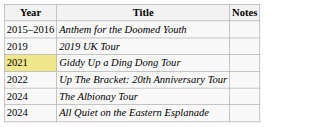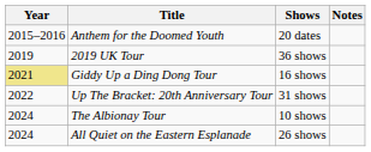 <table class="wikitable sortable">
 <tr>
 <th>Year</th>
 <th>Title</th>
+<th>Shows</th>
 <th>Notes</th>
 </tr>
 <tr>
 <td>2015–2016</td>
 <td><em>Anthem for the Doomed Youth</em></td>
+<td>20 dates</td>
 <td></td>
 </tr>
 <tr>
 <td>2019</td>
 <td><em>2019 UK Tour</em></td>
+<td>36 shows</td>
 <td></td>
 </tr>
 <tr>
 <td style="background: khaki;">2021</td>
 <td><em>Giddy Up a Ding Dong Tour</em></td>
+<td>16 shows</td>
 <td></td>
 </tr>
 <tr>
 <td>2022</td>
 <td><em>Up The Bracket: 20th Anniversary Tour</em></td>
+<td>31 shows</td>
 <td></td>
 </tr>
 <tr>
 <td>2024</td>
 <td><em>The Albionay Tour</em></td>
+<td>10 shows</td>
 <td></td>
 </tr>
 <tr>
 <td>2024</td>
 <td><em>All Quiet on the Eastern Esplanade</em></td>
+<td>26 shows</td>
 <td></td>
 </tr>
 </table>
